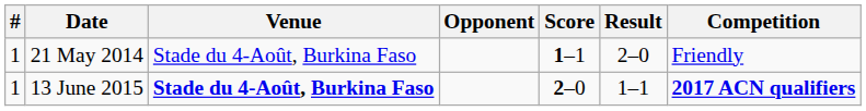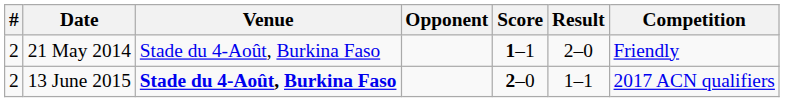 <table class="wikitable">
 <tr>
 <th>#</th>
 <th>Date</th>
 <th>Venue</th>
 <th>Opponent</th>
 <th>Score</th>
 <th>Result</th>
 <th>Competition</th>
 </tr>
 <tr>
-<td>1</td>
+<td>2</td>
 <td>21 May 2014</td>
 <td><a href='#'>Stade du 4-Août</a>, <a href='#'>Burkina Faso</a></td>
 <td></td>
 <td align=center><strong>1</strong>–1</td>
 <td align=center>2–0</td>
 <td><a href='#'>Friendly</a></td>
 </tr>
 <tr>
-<td>1</td>
+<td>2</td>
 <td>13 June 2015</td>
 <td><strong><a href='#'>Stade du 4-Août</a>, <a href='#'>Burkina Faso</a></strong></td>
 <td></td>
 <td align=center><strong>2</strong>–0</td>
 <td align=center>1–1</td>
-<td><strong><a href='#'>2017 ACN qualifiers</a></strong></td>
+<td><a href='#'>2017 ACN qualifiers</a></td>
 </tr>
 </table>
